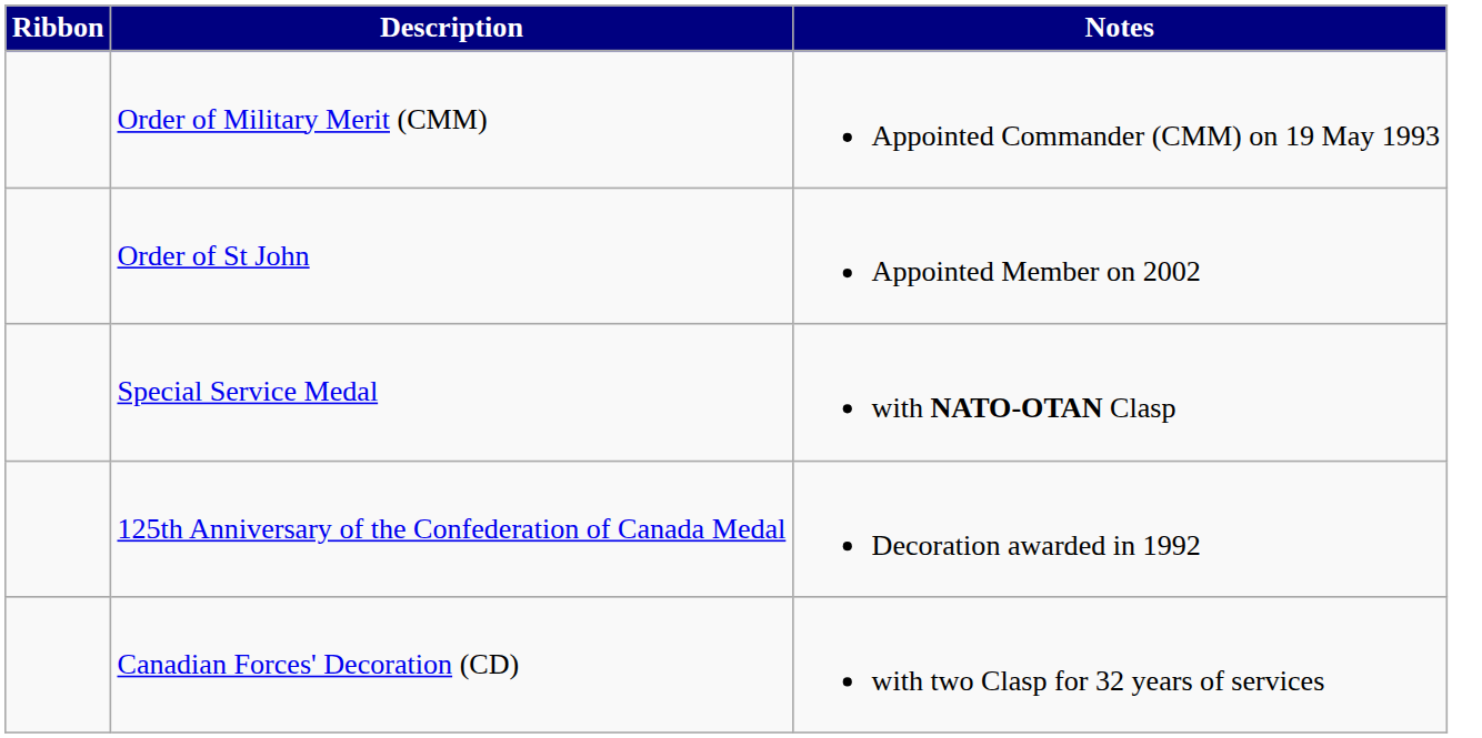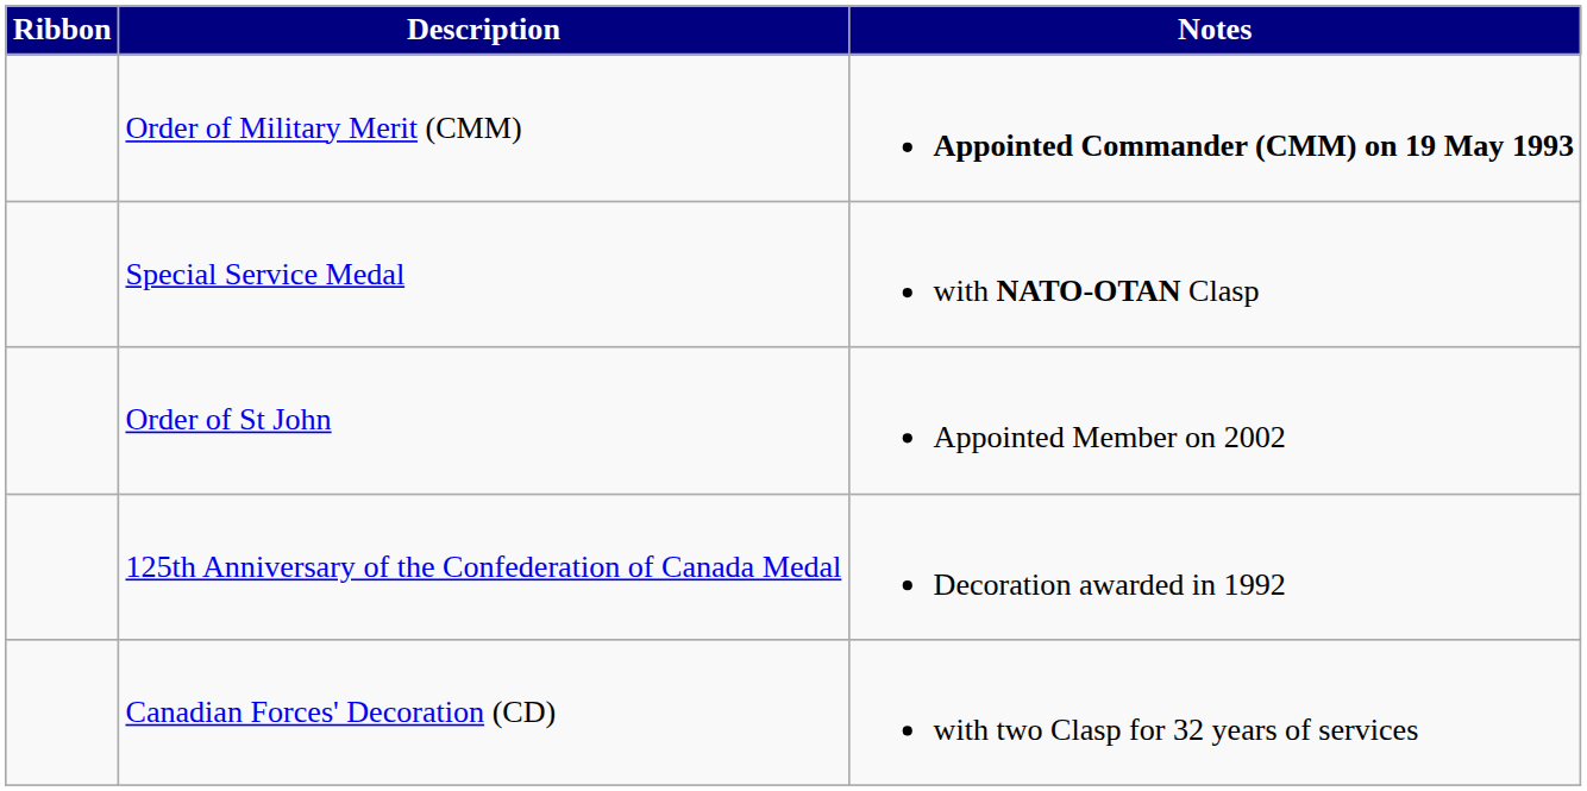 <table class="wikitable">
 <tr style="background:Navy;color:White" align="center">
 <td><strong>Ribbon</strong></td>
 <td><strong>Description</strong></td>
 <td><strong>Notes</strong></td>
 </tr>
 <tr>
 <td></td>
 <td><a href='#'>Order of Military Merit</a> (CMM)</td>
-<td><br><ul><li>Appointed Commander (CMM) on 19 May 1993</li></ul></td>
+<td><strong><br><ul><li>Appointed Commander (CMM) on 19 May 1993</li></ul></strong></td>
+</tr>
+<tr>
+<td></td>
+<td><a href='#'>Special Service Medal</a></td>
+<td><br><ul><li>with <strong>NATO-OTAN</strong> Clasp</li></ul></td>
 </tr>
 <tr>
 <td></td>
 <td><a href='#'>Order of St John</a></td>
 <td><br><ul><li>Appointed Member on 2002</li></ul></td>
-</tr>
-<tr>
-<td></td>
-<td><a href='#'>Special Service Medal</a></td>
-<td><br><ul><li>with <strong>NATO-OTAN</strong> Clasp</li></ul></td>
 </tr>
 <tr>
 <td></td>
 <td><a href='#'>125th Anniversary of the Confederation of Canada Medal</a></td>
 <td><br><ul><li>Decoration awarded in 1992</li></ul></td>
 </tr>
 <tr>
 <td></td>
 <td><a href='#'>Canadian Forces' Decoration</a> (CD)</td>
 <td><br><ul><li>with two Clasp for 32 years of services</li></ul></td>
 </tr>
 </table>
